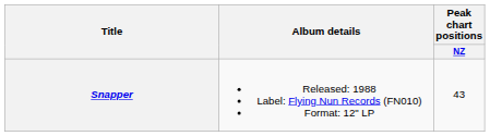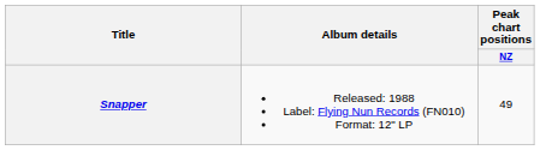 <table class="wikitable plainrowheaders" style="text-align:center;" border="1">
 <tr>
 <th scope="col" rowspan="2" style="width:20em;">Title</th>
 <th scope="col" rowspan="2" style="width:20em;">Album details</th>
 <th scope="col" colspan="1">Peak chart<br>positions</th>
 </tr>
 <tr>
 <th style="width:3em;font-size:85%"><a href='#'>NZ</a><br></th>
 </tr>
 <tr>
 <th scope="row"><em><a href='#'>Snapper</a></em></th>
 <td><br><ul><li>Released: 1988</li><li>Label: <a href='#'>Flying Nun Records</a>	(FN010)</li><li>Format: 12" LP</li></ul></td>
-<td>43</td>
+<td>49</td>
 </tr>
 </table>
